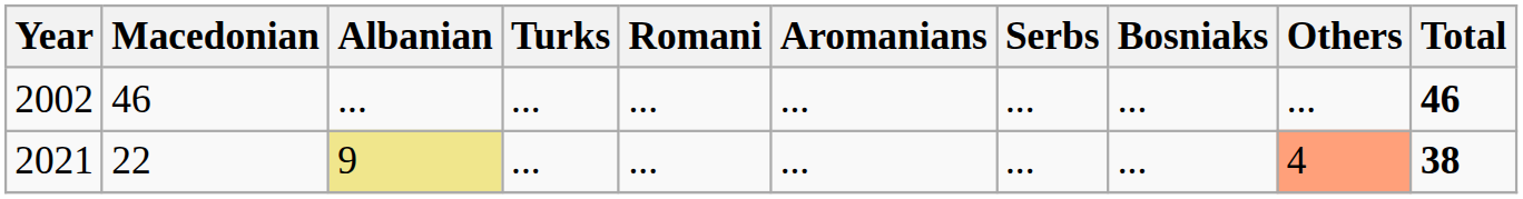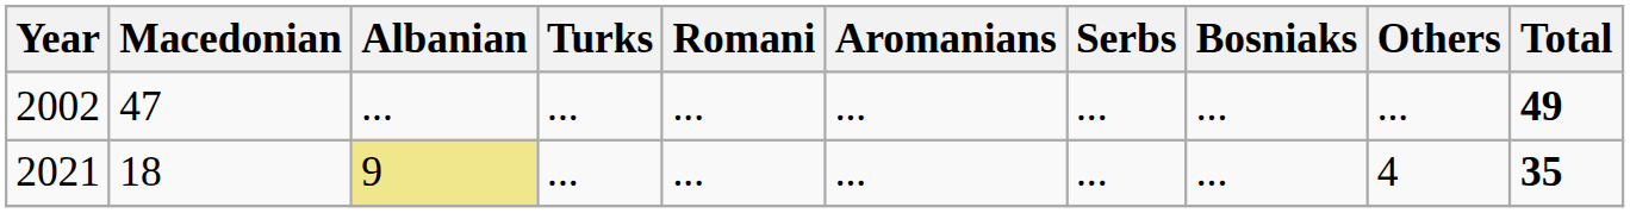 <table class="wikitable">
 <tr>
 <th>Year</th>
 <th>Macedonian</th>
 <th>Albanian</th>
 <th>Turks</th>
 <th>Romani</th>
 <th>Aromanians</th>
 <th>Serbs</th>
 <th>Bosniaks</th>
 <th><abbr>Others</abbr></th>
 <th>Total</th>
 </tr>
 <tr>
 <td>2002</td>
-<td>46</td>
+<td>47</td>
 <td>...</td>
 <td>...</td>
 <td>...</td>
 <td>...</td>
 <td>...</td>
 <td>...</td>
 <td>...</td>
-<td><strong>46</strong></td>
+<td><strong>49</strong></td>
 </tr>
 <tr>
 <td>2021</td>
-<td>22</td>
+<td>18</td>
 <td style="background: khaki;">9</td>
 <td>...</td>
 <td>...</td>
 <td>...</td>
 <td>...</td>
 <td>...</td>
-<td style="background: lightsalmon;">4</td>
-<td><strong>38</strong></td>
+<td>4</td>
+<td><strong>35</strong></td>
 </tr>
 <tr>
 </tr>
 </table>
